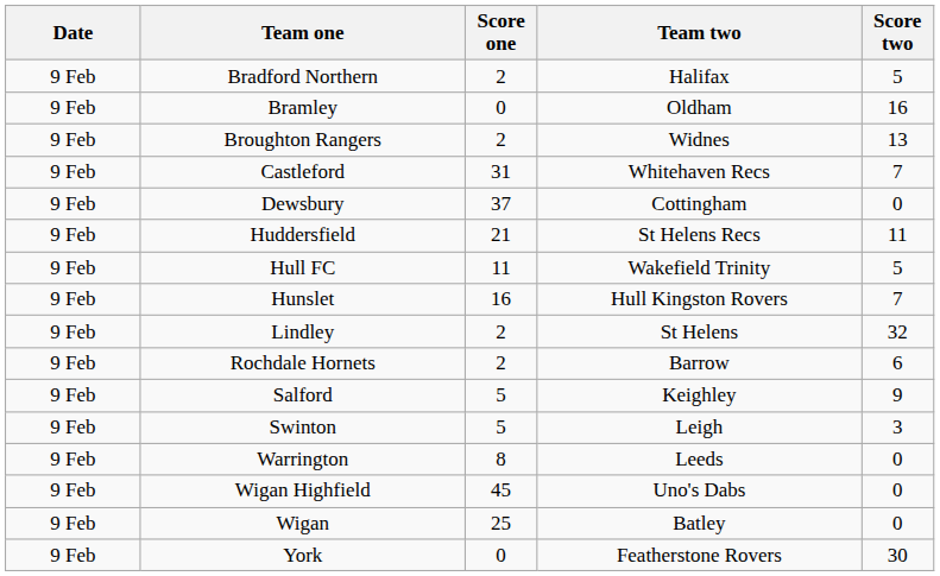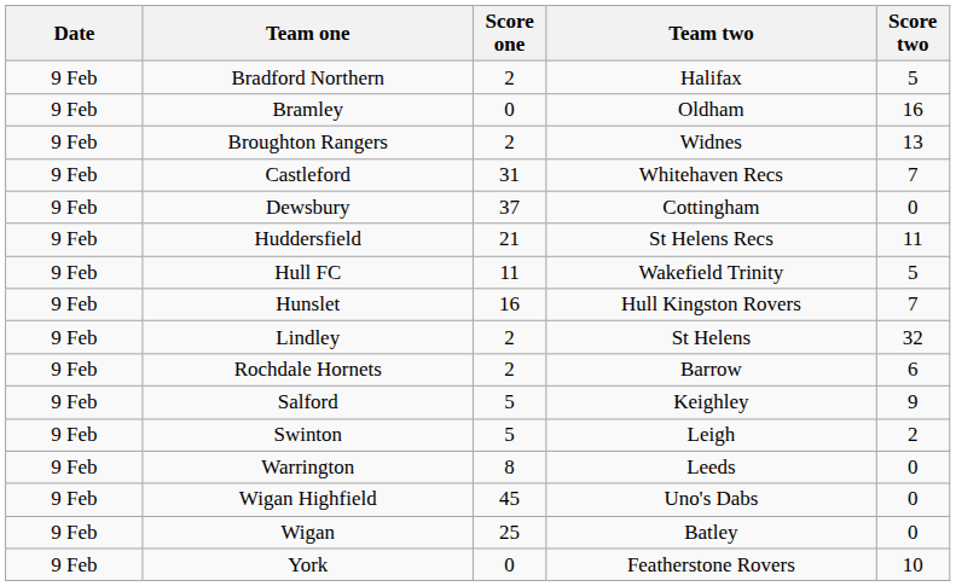 <table class="wikitable" style="text-align: center">
 <tr>
 <th width=100>Date</th>
 <th width=250>Team one</th>
 <th width=50>Score one</th>
 <th width=250>Team two</th>
 <th width=50>Score two</th>
 </tr>
 <tr>
 <td>9 Feb</td>
 <td>Bradford Northern</td>
 <td>2</td>
 <td>Halifax</td>
 <td>5</td>
 </tr>
 <tr>
 <td>9 Feb</td>
 <td>Bramley</td>
 <td>0</td>
 <td>Oldham</td>
 <td>16</td>
 </tr>
 <tr>
 <td>9 Feb</td>
 <td>Broughton Rangers</td>
 <td>2</td>
 <td>Widnes</td>
 <td>13</td>
 </tr>
 <tr>
 <td>9 Feb</td>
 <td>Castleford</td>
 <td>31</td>
 <td>Whitehaven Recs</td>
 <td>7</td>
 </tr>
 <tr>
 <td>9 Feb</td>
 <td>Dewsbury</td>
 <td>37</td>
 <td>Cottingham</td>
 <td>0</td>
 </tr>
 <tr>
 <td>9 Feb</td>
 <td>Huddersfield</td>
 <td>21</td>
 <td>St Helens Recs</td>
 <td>11</td>
 </tr>
 <tr>
 <td>9 Feb</td>
 <td>Hull FC</td>
 <td>11</td>
 <td>Wakefield Trinity</td>
 <td>5</td>
 </tr>
 <tr>
 <td>9 Feb</td>
 <td>Hunslet</td>
 <td>16</td>
 <td>Hull Kingston Rovers</td>
 <td>7</td>
 </tr>
 <tr>
 <td>9 Feb</td>
 <td>Lindley</td>
 <td>2</td>
 <td>St Helens</td>
 <td>32</td>
 </tr>
 <tr>
 <td>9 Feb</td>
 <td>Rochdale Hornets</td>
 <td>2</td>
 <td>Barrow</td>
 <td>6</td>
 </tr>
 <tr>
 <td>9 Feb</td>
 <td>Salford</td>
 <td>5</td>
 <td>Keighley</td>
 <td>9</td>
 </tr>
 <tr>
 <td>9 Feb</td>
 <td>Swinton</td>
 <td>5</td>
 <td>Leigh</td>
-<td>3</td>
+<td>2</td>
 </tr>
 <tr>
 <td>9 Feb</td>
 <td>Warrington</td>
 <td>8</td>
 <td>Leeds</td>
 <td>0</td>
 </tr>
 <tr>
 <td>9 Feb</td>
 <td>Wigan Highfield</td>
 <td>45</td>
 <td>Uno's Dabs</td>
 <td>0</td>
 </tr>
 <tr>
 <td>9 Feb</td>
 <td>Wigan</td>
 <td>25</td>
 <td>Batley</td>
 <td>0</td>
 </tr>
 <tr>
 <td>9 Feb</td>
 <td>York</td>
 <td>0</td>
 <td>Featherstone Rovers</td>
-<td>30</td>
+<td>10</td>
 </tr>
 </table>
